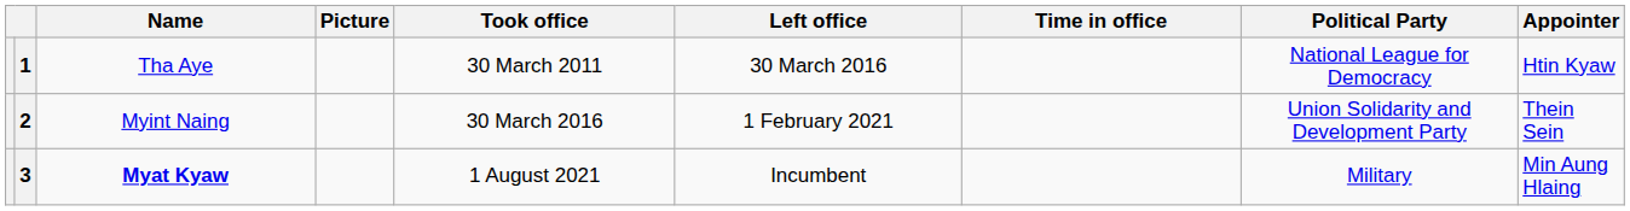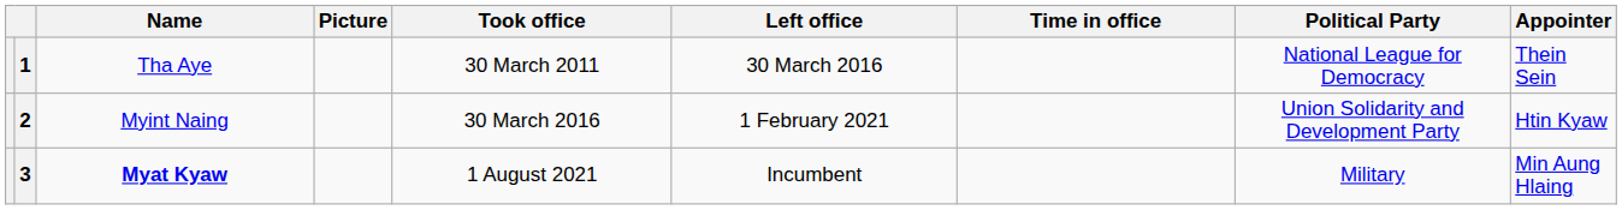 <table class="wikitable" width="100%">
 <tr>
 <th colspan="2" width="1%"></th>
 <th width="20%">Name<br></th>
 <th width="100px">Picture</th>
 <th width="20%">Took office</th>
 <th width="20%">Left office</th>
 <th width="20%">Time in office</th>
 <th width="20%">Political Party</th>
 <th width="20%">Appointer</th>
 </tr>
 <tr>
 <th></th>
 <th style="text-align:center;">1</th>
 <td align=center><a href='#'>Tha Aye</a><br></td>
 <td align=center></td>
 <td align=center>30 March 2011</td>
 <td align=center>30 March 2016</td>
 <td align=center></td>
 <td align=center><a href='#'>National League for Democracy</a></td>
-<td><a href='#'>Htin Kyaw</a></td>
+<td><a href='#'>Thein Sein</a></td>
 </tr>
 <tr>
 <th></th>
 <th style="text-align:center;">2</th>
 <td align=center><a href='#'>Myint Naing</a><br></td>
 <td align=center></td>
 <td align=center>30 March 2016</td>
 <td align=center>1 February 2021</td>
 <td align=center></td>
 <td align=center><a href='#'>Union Solidarity and Development Party</a></td>
-<td><a href='#'>Thein Sein</a></td>
+<td><a href='#'>Htin Kyaw</a></td>
 </tr>
 <tr>
 <th></th>
 <th style="text-align:center;">3</th>
 <td align=center><strong><a href='#'>Myat Kyaw</a></strong></td>
 <td align=center></td>
 <td align=center>1 August 2021</td>
 <td align=center>Incumbent</td>
 <td align=center></td>
 <td align=center><a href='#'>Military</a></td>
 <td><a href='#'>Min Aung Hlaing</a></td>
 </tr>
 </table>
